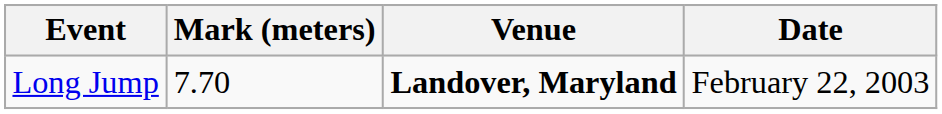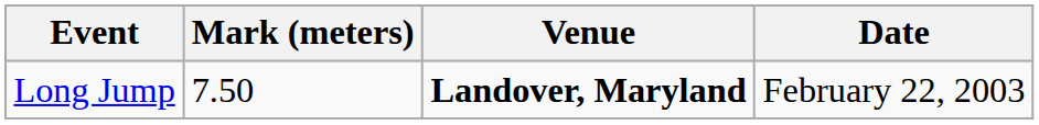 <table class="wikitable">
 <tr>
 <th>Event</th>
 <th>Mark (meters)</th>
 <th>Venue</th>
 <th>Date</th>
 </tr>
 <tr>
 <td><a href='#'>Long Jump</a></td>
-<td>7.70</td>
+<td>7.50</td>
 <td><strong>Landover, Maryland</strong></td>
 <td>February 22, 2003</td>
 </tr>
 </table>
